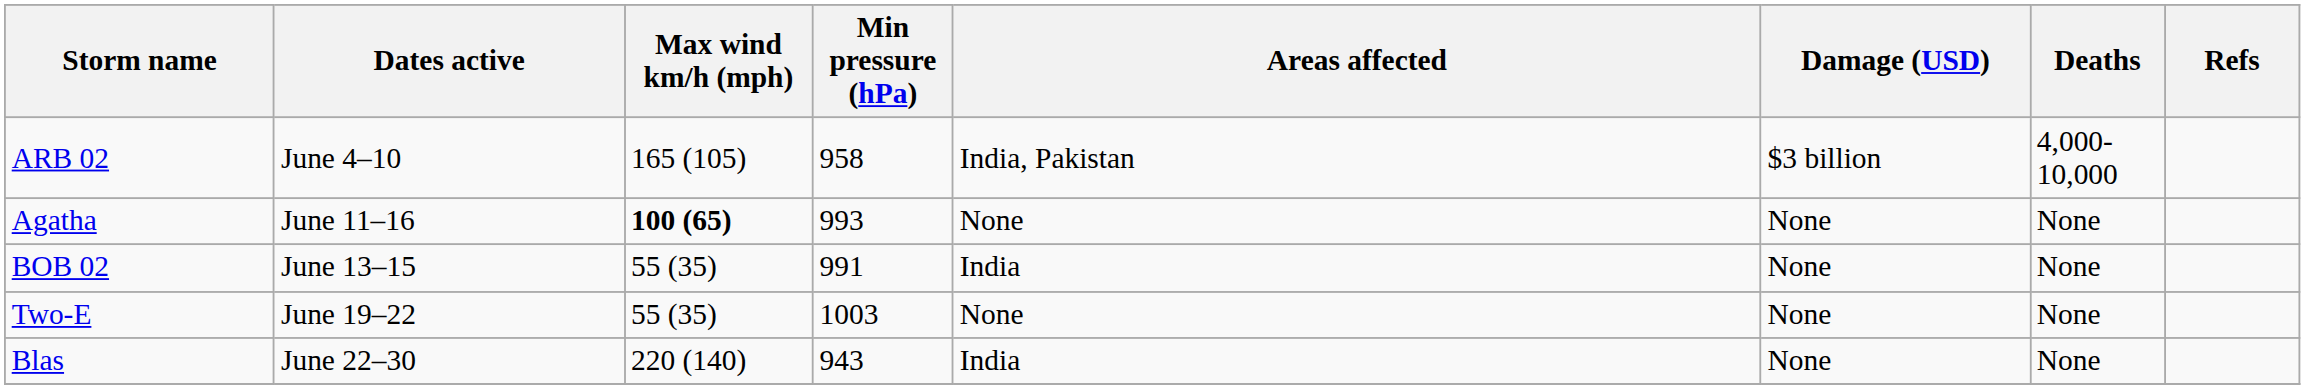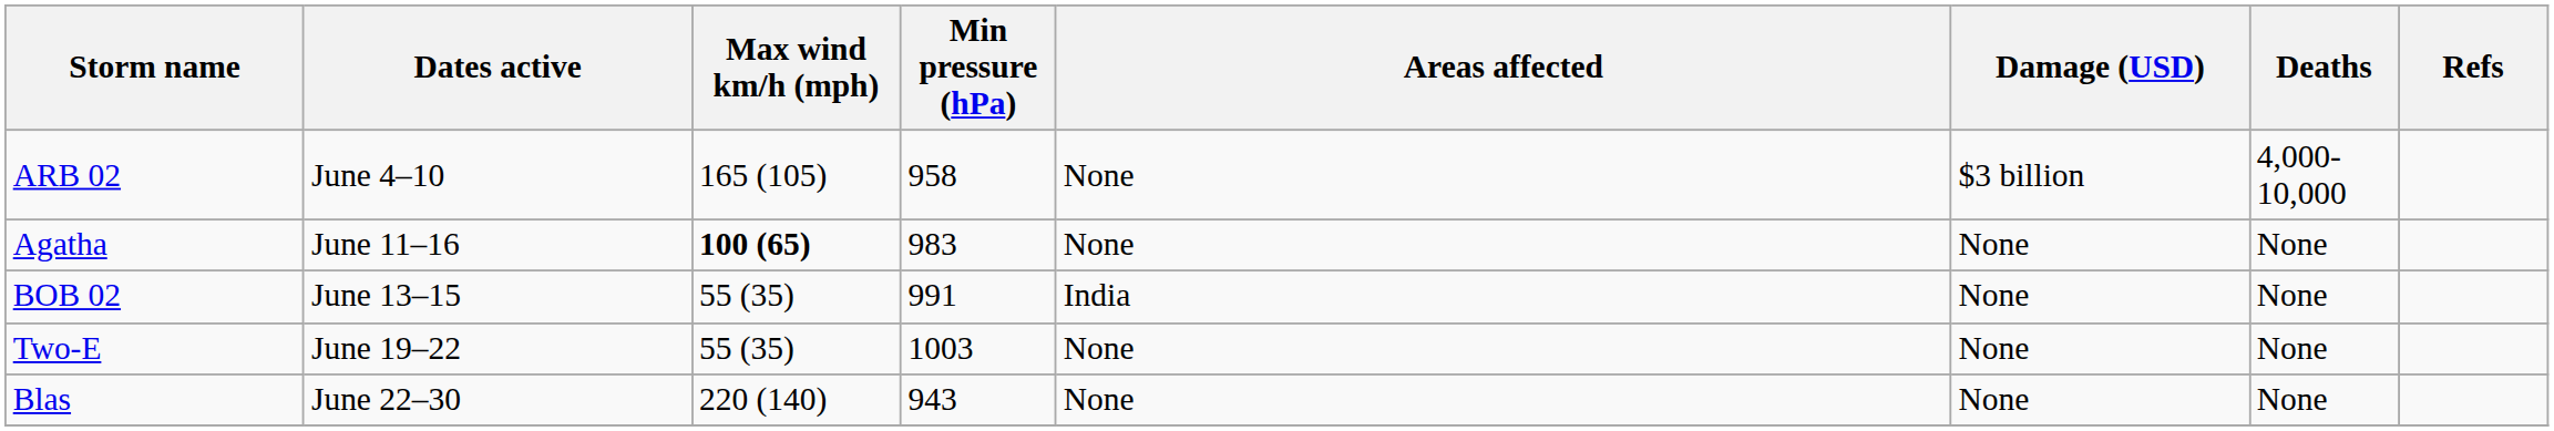 <table class="wikitable sortable">
 <tr>
 <th width="10%"><strong>Storm name</strong></th>
 <th width="13%"><strong>Dates active</strong></th>
 <th width="7%"><strong>Max wind km/h (mph)</strong></th>
 <th width="5%"><strong>Min pressure (<a href='#'>hPa</a>)</strong></th>
 <th width="30%" class="unsortable"><strong>Areas affected</strong></th>
 <th width="10%"><strong>Damage (<a href='#'>USD</a>)</strong></th>
 <th width="5%"><strong>Deaths</strong></th>
 <th width="5%" class="unsortable"><strong>Refs</strong></th>
 </tr>
 <tr>
 <td><a href='#'>ARB 02</a></td>
 <td>June 4–10</td>
 <td>165 (105)</td>
 <td>958</td>
-<td>India, Pakistan</td>
+<td>None</td>
 <td>$3 billion</td>
 <td>4,000-10,000</td>
 <td></td>
 </tr>
 <tr>
 <td><a href='#'>Agatha</a></td>
 <td>June 11–16</td>
 <td><strong>100 (65)</strong></td>
-<td>993</td>
+<td>983</td>
 <td>None</td>
 <td>None</td>
 <td>None</td>
 <td></td>
 </tr>
 <tr>
 <td><a href='#'>BOB 02</a></td>
 <td>June 13–15</td>
 <td>55 (35)</td>
 <td>991</td>
 <td>India</td>
 <td>None</td>
 <td>None</td>
 <td></td>
 </tr>
 <tr>
 <td><a href='#'>Two-E</a></td>
 <td>June 19–22</td>
 <td>55 (35)</td>
 <td>1003</td>
 <td>None</td>
 <td>None</td>
 <td>None</td>
 <td></td>
 </tr>
 <tr>
 <td><a href='#'>Blas</a></td>
 <td>June 22–30</td>
 <td>220 (140)</td>
 <td>943</td>
-<td>India</td>
+<td>None</td>
 <td>None</td>
 <td>None</td>
 <td></td>
 </tr>
 <tr>
 </tr>
 </table>
